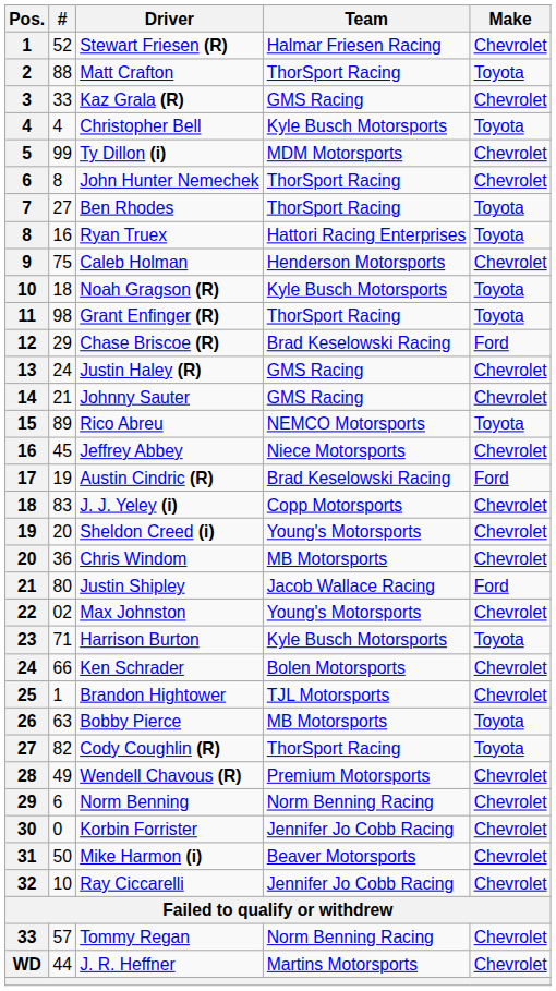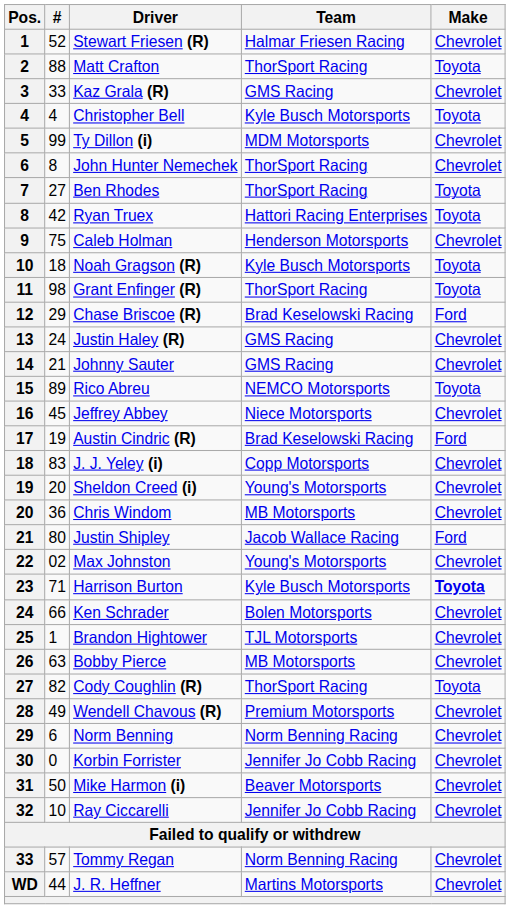 <table class="wikitable" style="font-size:95%">
 <tr>
 <th>Pos.</th>
 <th>#</th>
 <th>Driver</th>
 <th>Team</th>
 <th>Make</th>
 </tr>
 <tr>
 <th>1</th>
 <td>52</td>
 <td><a href='#'>Stewart Friesen</a> <strong>(R)</strong></td>
 <td><a href='#'>Halmar Friesen Racing</a></td>
 <td><a href='#'>Chevrolet</a></td>
 </tr>
 <tr>
 <th>2</th>
 <td>88</td>
 <td><a href='#'>Matt Crafton</a></td>
 <td><a href='#'>ThorSport Racing</a></td>
 <td><a href='#'>Toyota</a></td>
 </tr>
 <tr>
 <th>3</th>
 <td>33</td>
 <td><a href='#'>Kaz Grala</a> <strong>(R)</strong></td>
 <td><a href='#'>GMS Racing</a></td>
 <td><a href='#'>Chevrolet</a></td>
 </tr>
 <tr>
 <th>4</th>
 <td>4</td>
 <td><a href='#'>Christopher Bell</a></td>
 <td><a href='#'>Kyle Busch Motorsports</a></td>
 <td><a href='#'>Toyota</a></td>
 </tr>
 <tr>
 <th>5</th>
 <td>99</td>
 <td><a href='#'>Ty Dillon</a> <strong>(i)</strong></td>
 <td><a href='#'>MDM Motorsports</a></td>
 <td><a href='#'>Chevrolet</a></td>
 </tr>
 <tr>
 <th>6</th>
 <td>8</td>
 <td><a href='#'>John Hunter Nemechek</a></td>
 <td><a href='#'>ThorSport Racing</a></td>
 <td><a href='#'>Chevrolet</a></td>
 </tr>
 <tr>
 <th>7</th>
 <td>27</td>
 <td><a href='#'>Ben Rhodes</a></td>
 <td><a href='#'>ThorSport Racing</a></td>
 <td><a href='#'>Toyota</a></td>
 </tr>
 <tr>
 <th>8</th>
-<td>16</td>
+<td>42</td>
 <td><a href='#'>Ryan Truex</a></td>
 <td><a href='#'>Hattori Racing Enterprises</a></td>
 <td><a href='#'>Toyota</a></td>
 </tr>
 <tr>
 <th>9</th>
 <td>75</td>
 <td><a href='#'>Caleb Holman</a></td>
 <td><a href='#'>Henderson Motorsports</a></td>
 <td><a href='#'>Chevrolet</a></td>
 </tr>
 <tr>
 <th>10</th>
 <td>18</td>
 <td><a href='#'>Noah Gragson</a> <strong>(R)</strong></td>
 <td><a href='#'>Kyle Busch Motorsports</a></td>
 <td><a href='#'>Toyota</a></td>
 </tr>
 <tr>
 <th>11</th>
 <td>98</td>
 <td><a href='#'>Grant Enfinger</a> <strong>(R)</strong></td>
 <td><a href='#'>ThorSport Racing</a></td>
 <td><a href='#'>Toyota</a></td>
 </tr>
 <tr>
 <th>12</th>
 <td>29</td>
 <td><a href='#'>Chase Briscoe</a> <strong>(R)</strong></td>
 <td><a href='#'>Brad Keselowski Racing</a></td>
 <td><a href='#'>Ford</a></td>
 </tr>
 <tr>
 <th>13</th>
 <td>24</td>
 <td><a href='#'>Justin Haley</a> <strong>(R)</strong></td>
 <td><a href='#'>GMS Racing</a></td>
 <td><a href='#'>Chevrolet</a></td>
 </tr>
 <tr>
 <th>14</th>
 <td>21</td>
 <td><a href='#'>Johnny Sauter</a></td>
 <td><a href='#'>GMS Racing</a></td>
 <td><a href='#'>Chevrolet</a></td>
 </tr>
 <tr>
 <th>15</th>
 <td>89</td>
 <td><a href='#'>Rico Abreu</a></td>
 <td><a href='#'>NEMCO Motorsports</a></td>
 <td><a href='#'>Toyota</a></td>
 </tr>
 <tr>
 <th>16</th>
 <td>45</td>
 <td><a href='#'>Jeffrey Abbey</a></td>
 <td><a href='#'>Niece Motorsports</a></td>
 <td><a href='#'>Chevrolet</a></td>
 </tr>
 <tr>
 <th>17</th>
 <td>19</td>
 <td><a href='#'>Austin Cindric</a> <strong>(R)</strong></td>
 <td><a href='#'>Brad Keselowski Racing</a></td>
 <td><a href='#'>Ford</a></td>
 </tr>
 <tr>
 <th>18</th>
 <td>83</td>
 <td><a href='#'>J. J. Yeley</a> <strong>(i)</strong></td>
 <td><a href='#'>Copp Motorsports</a></td>
 <td><a href='#'>Chevrolet</a></td>
 </tr>
 <tr>
 <th>19</th>
 <td>20</td>
 <td><a href='#'>Sheldon Creed</a> <strong>(i)</strong></td>
 <td><a href='#'>Young's Motorsports</a></td>
 <td><a href='#'>Chevrolet</a></td>
 </tr>
 <tr>
 <th>20</th>
 <td>36</td>
 <td><a href='#'>Chris Windom</a></td>
 <td><a href='#'>MB Motorsports</a></td>
 <td><a href='#'>Chevrolet</a></td>
 </tr>
 <tr>
 <th>21</th>
 <td>80</td>
 <td><a href='#'>Justin Shipley</a></td>
 <td><a href='#'>Jacob Wallace Racing</a></td>
 <td><a href='#'>Ford</a></td>
 </tr>
 <tr>
 <th>22</th>
 <td>02</td>
 <td><a href='#'>Max Johnston</a></td>
 <td><a href='#'>Young's Motorsports</a></td>
 <td><a href='#'>Chevrolet</a></td>
 </tr>
 <tr>
 <th>23</th>
 <td>71</td>
 <td><a href='#'>Harrison Burton</a></td>
 <td><a href='#'>Kyle Busch Motorsports</a></td>
-<td><a href='#'>Toyota</a></td>
+<td><strong><a href='#'>Toyota</a></strong></td>
 </tr>
 <tr>
 <th>24</th>
 <td>66</td>
 <td><a href='#'>Ken Schrader</a></td>
 <td><a href='#'>Bolen Motorsports</a></td>
 <td><a href='#'>Chevrolet</a></td>
 </tr>
 <tr>
 <th>25</th>
 <td>1</td>
 <td><a href='#'>Brandon Hightower</a></td>
 <td><a href='#'>TJL Motorsports</a></td>
 <td><a href='#'>Chevrolet</a></td>
 </tr>
 <tr>
 <th>26</th>
 <td>63</td>
 <td><a href='#'>Bobby Pierce</a></td>
 <td><a href='#'>MB Motorsports</a></td>
-<td><a href='#'>Toyota</a></td>
+<td><a href='#'>Chevrolet</a></td>
 </tr>
 <tr>
 <th>27</th>
 <td>82</td>
 <td><a href='#'>Cody Coughlin</a> <strong>(R)</strong></td>
 <td><a href='#'>ThorSport Racing</a></td>
 <td><a href='#'>Toyota</a></td>
 </tr>
 <tr>
 <th>28</th>
 <td>49</td>
 <td><a href='#'>Wendell Chavous</a> <strong>(R)</strong></td>
 <td><a href='#'>Premium Motorsports</a></td>
 <td><a href='#'>Chevrolet</a></td>
 </tr>
 <tr>
 <th>29</th>
 <td>6</td>
 <td><a href='#'>Norm Benning</a></td>
 <td><a href='#'>Norm Benning Racing</a></td>
 <td><a href='#'>Chevrolet</a></td>
 </tr>
 <tr>
 <th>30</th>
 <td>0</td>
 <td><a href='#'>Korbin Forrister</a></td>
 <td><a href='#'>Jennifer Jo Cobb Racing</a></td>
 <td><a href='#'>Chevrolet</a></td>
 </tr>
 <tr>
 <th>31</th>
 <td>50</td>
 <td><a href='#'>Mike Harmon</a> <strong>(i)</strong></td>
 <td><a href='#'>Beaver Motorsports</a></td>
 <td><a href='#'>Chevrolet</a></td>
 </tr>
 <tr>
 <th>32</th>
 <td>10</td>
 <td><a href='#'>Ray Ciccarelli</a></td>
 <td><a href='#'>Jennifer Jo Cobb Racing</a></td>
 <td><a href='#'>Chevrolet</a></td>
 </tr>
 <tr>
 <th colspan="5">Failed to qualify or withdrew</th>
 </tr>
 <tr>
 <th>33</th>
 <td>57</td>
 <td><a href='#'>Tommy Regan</a></td>
 <td><a href='#'>Norm Benning Racing</a></td>
 <td><a href='#'>Chevrolet</a></td>
 </tr>
 <tr>
 <th>WD</th>
 <td>44</td>
 <td><a href='#'>J. R. Heffner</a></td>
 <td><a href='#'>Martins Motorsports</a></td>
 <td><a href='#'>Chevrolet</a></td>
 </tr>
 <tr>
 <th colspan="5"></th>
 </tr>
 </table>
